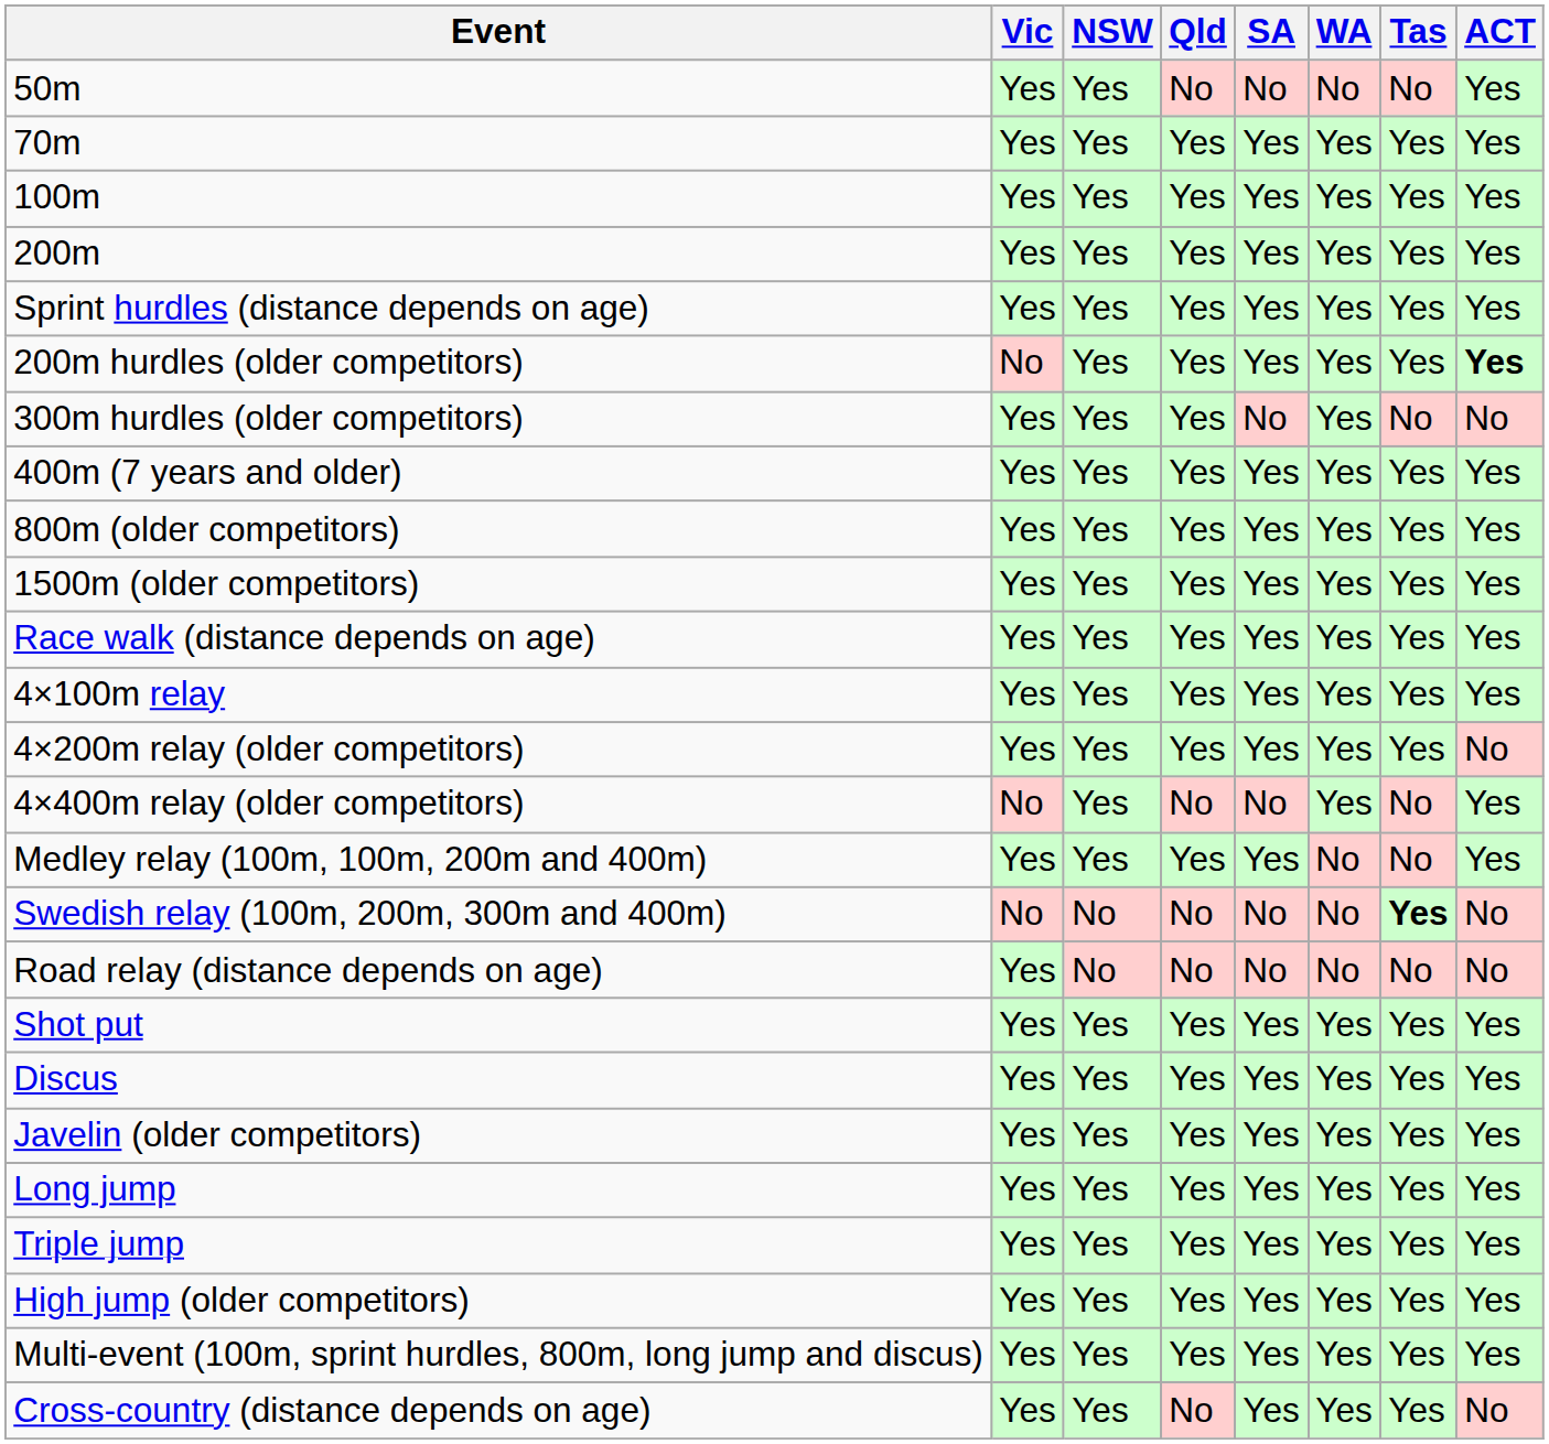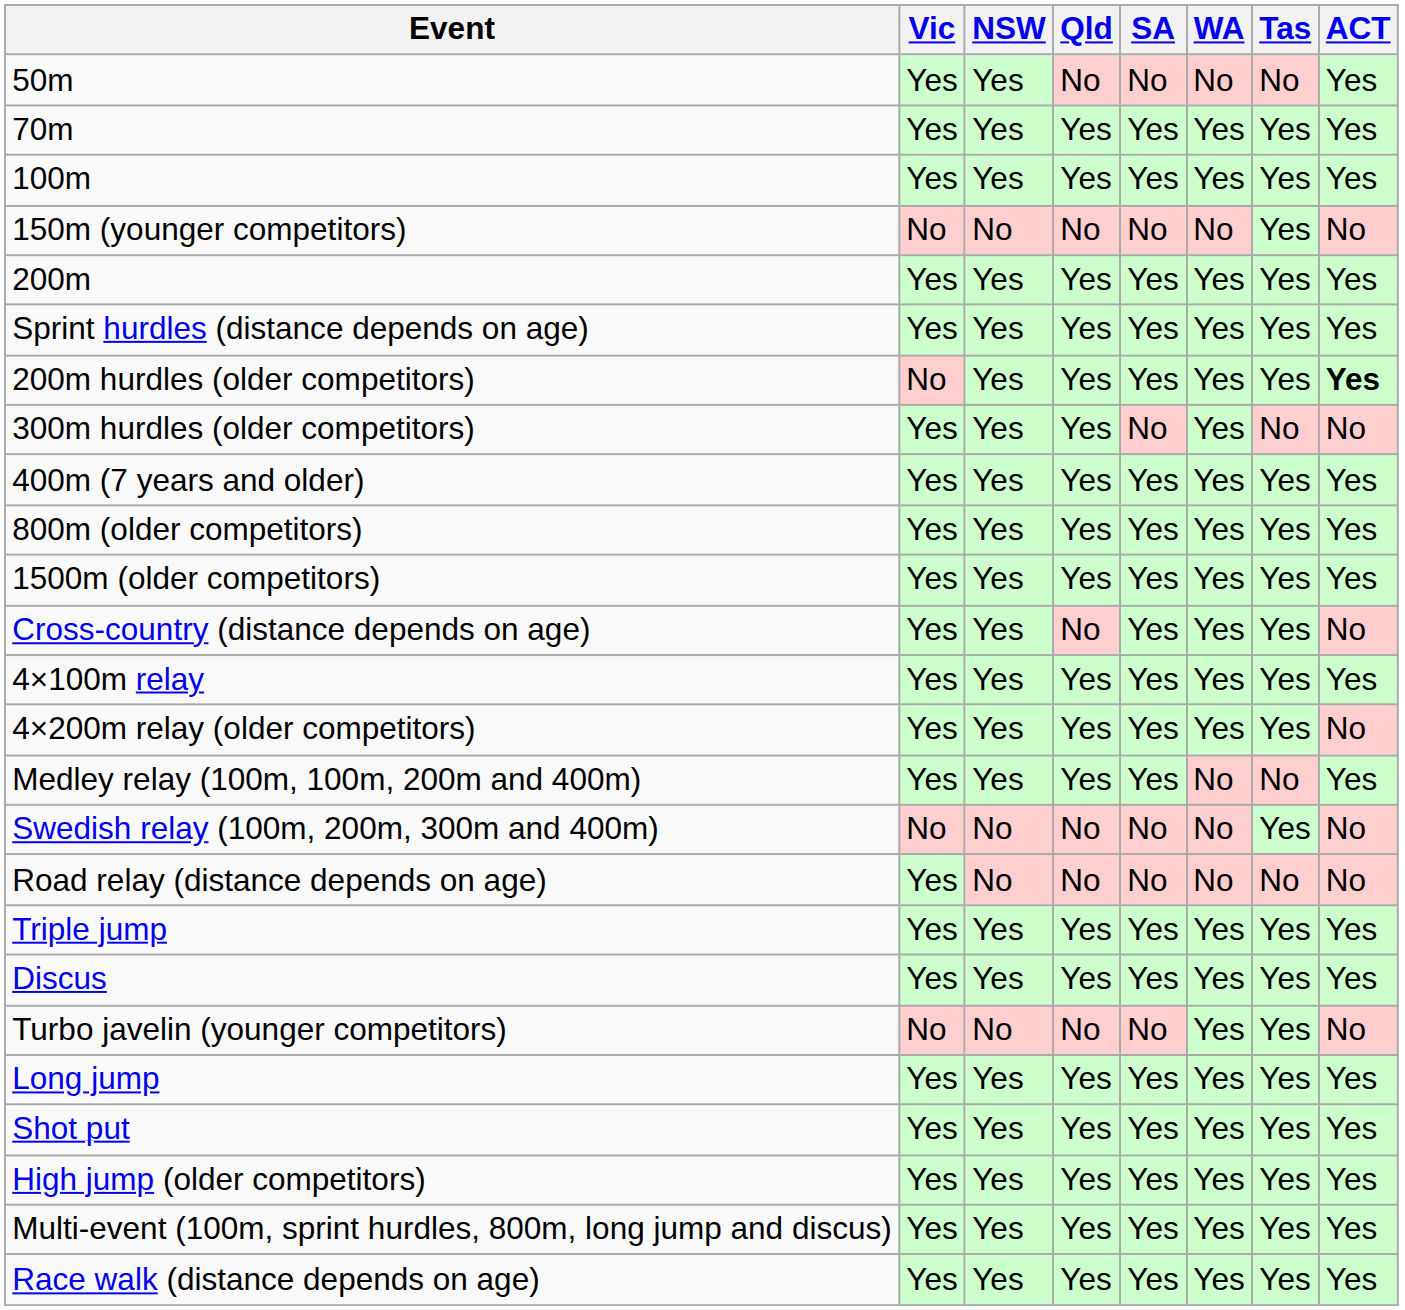 <table class="wikitable sortable">
 <tr>
 <th>Event</th>
 <th><a href='#'>Vic</a></th>
 <th><a href='#'>NSW</a></th>
 <th><a href='#'>Qld</a></th>
 <th><a href='#'>SA</a></th>
 <th><a href='#'>WA</a></th>
 <th><a href='#'>Tas</a></th>
 <th><a href='#'>ACT</a></th>
 </tr>
 <tr>
 <td>50m</td>
 <td style="background:#cfc;">Yes</td>
 <td style="background:#cfc;">Yes</td>
 <td style="background:#FFCFCF;">No</td>
 <td style="background:#FFCFCF;">No</td>
 <td style="background:#FFCFCF;">No</td>
 <td style="background:#FFCFCF;">No</td>
 <td style="background:#cfc;">Yes</td>
 </tr>
 <tr>
 <td>70m</td>
 <td style="background:#cfc;">Yes</td>
 <td style="background:#cfc;">Yes</td>
 <td style="background:#cfc;">Yes</td>
 <td style="background:#cfc;">Yes</td>
 <td style="background:#cfc;">Yes</td>
 <td style="background:#cfc;">Yes</td>
 <td style="background:#cfc;">Yes</td>
 </tr>
 <tr>
 <td>100m</td>
 <td style="background:#cfc;">Yes</td>
 <td style="background:#cfc;">Yes</td>
 <td style="background:#cfc;">Yes</td>
 <td style="background:#cfc;">Yes</td>
 <td style="background:#cfc;">Yes</td>
 <td style="background:#cfc;">Yes</td>
 <td style="background:#cfc;">Yes</td>
+</tr>
+<tr>
+<td>150m (younger competitors)</td>
+<td style="background:#FFCFCF;">No</td>
+<td style="background:#FFCFCF;">No</td>
+<td style="background:#FFCFCF;">No</td>
+<td style="background:#FFCFCF;">No</td>
+<td style="background:#FFCFCF;">No</td>
+<td style="background:#cfc;">Yes</td>
+<td style="background:#FFCFCF;">No</td>
 </tr>
 <tr>
 <td>200m</td>
 <td style="background:#cfc;">Yes</td>
 <td style="background:#cfc;">Yes</td>
 <td style="background:#cfc;">Yes</td>
 <td style="background:#cfc;">Yes</td>
 <td style="background:#cfc;">Yes</td>
 <td style="background:#cfc;">Yes</td>
 <td style="background:#cfc;">Yes</td>
 </tr>
 <tr>
 <td>Sprint <a href='#'>hurdles</a> (distance depends on age)</td>
 <td style="background:#cfc;">Yes</td>
 <td style="background:#cfc;">Yes</td>
 <td style="background:#cfc;">Yes</td>
 <td style="background:#cfc;">Yes</td>
 <td style="background:#cfc;">Yes</td>
 <td style="background:#cfc;">Yes</td>
 <td style="background:#cfc;">Yes</td>
 </tr>
 <tr>
 <td>200m hurdles (older competitors)</td>
 <td style="background:#FFCFCF;">No</td>
 <td style="background:#cfc;">Yes</td>
 <td style="background:#cfc;">Yes</td>
 <td style="background:#cfc;">Yes</td>
 <td style="background:#cfc;">Yes</td>
 <td style="background:#cfc;">Yes</td>
 <td style="background:#cfc;"><strong>Yes</strong></td>
 </tr>
 <tr>
 <td>300m hurdles (older competitors)</td>
 <td style="background:#cfc;">Yes</td>
 <td style="background:#cfc;">Yes</td>
 <td style="background:#cfc;">Yes</td>
 <td style="background:#FFCFCF;">No</td>
 <td style="background:#cfc;">Yes</td>
 <td style="background:#FFCFCF;">No</td>
 <td style="background:#FFCFCF;">No</td>
 </tr>
 <tr>
 <td>400m (7 years and older)</td>
 <td style="background:#cfc;">Yes</td>
 <td style="background:#cfc;">Yes</td>
 <td style="background:#cfc;">Yes</td>
 <td style="background:#cfc;">Yes</td>
 <td style="background:#cfc;">Yes</td>
 <td style="background:#cfc;">Yes</td>
 <td style="background:#cfc;">Yes</td>
 </tr>
 <tr>
 <td>800m (older competitors)</td>
 <td style="background:#cfc;">Yes</td>
 <td style="background:#cfc;">Yes</td>
 <td style="background:#cfc;">Yes</td>
 <td style="background:#cfc;">Yes</td>
 <td style="background:#cfc;">Yes</td>
 <td style="background:#cfc;">Yes</td>
 <td style="background:#cfc;">Yes</td>
 </tr>
 <tr>
 <td>1500m (older competitors)</td>
 <td style="background:#cfc;">Yes</td>
 <td style="background:#cfc;">Yes</td>
 <td style="background:#cfc;">Yes</td>
 <td style="background:#cfc;">Yes</td>
 <td style="background:#cfc;">Yes</td>
 <td style="background:#cfc;">Yes</td>
 <td style="background:#cfc;">Yes</td>
 </tr>
 <tr>
-<td><a href='#'>Race walk</a> (distance depends on age)</td>
+<td><a href='#'>Cross-country</a> (distance depends on age)</td>
+<td style="background:#cfc;">Yes</td>
+<td style="background:#cfc;">Yes</td>
+<td style="background:#FFCFCF;">No</td>
 <td style="background:#cfc;">Yes</td>
 <td style="background:#cfc;">Yes</td>
 <td style="background:#cfc;">Yes</td>
-<td style="background:#cfc;">Yes</td>
-<td style="background:#cfc;">Yes</td>
-<td style="background:#cfc;">Yes</td>
-<td style="background:#cfc;">Yes</td>
+<td style="background:#FFCFCF;">No</td>
 </tr>
 <tr>
 <td>4×100m <a href='#'>relay</a></td>
 <td style="background:#cfc;">Yes</td>
 <td style="background:#cfc;">Yes</td>
 <td style="background:#cfc;">Yes</td>
 <td style="background:#cfc;">Yes</td>
 <td style="background:#cfc;">Yes</td>
 <td style="background:#cfc;">Yes</td>
 <td style="background:#cfc;">Yes</td>
 </tr>
 <tr>
 <td>4×200m relay (older competitors)</td>
 <td style="background:#cfc;">Yes</td>
 <td style="background:#cfc;">Yes</td>
 <td style="background:#cfc;">Yes</td>
 <td style="background:#cfc;">Yes</td>
 <td style="background:#cfc;">Yes</td>
 <td style="background:#cfc;">Yes</td>
 <td style="background:#FFCFCF;">No</td>
 </tr>
 <tr>
-<td>4×400m relay (older competitors)</td>
-<td style="background:#FFCFCF;">No</td>
-<td style="background:#cfc;">Yes</td>
-<td style="background:#FFCFCF;">No</td>
-<td style="background:#FFCFCF;">No</td>
-<td style="background:#cfc;">Yes</td>
-<td style="background:#FFCFCF;">No</td>
-<td style="background:#cfc;">Yes</td>
-</tr>
-<tr>
 <td>Medley relay (100m, 100m, 200m and 400m)</td>
 <td style="background:#cfc;">Yes</td>
 <td style="background:#cfc;">Yes</td>
 <td style="background:#cfc;">Yes</td>
 <td style="background:#cfc;">Yes</td>
 <td style="background:#FFCFCF;">No</td>
 <td style="background:#FFCFCF;">No</td>
 <td style="background:#cfc;">Yes</td>
 </tr>
 <tr>
 <td><a href='#'>Swedish relay</a> (100m, 200m, 300m and 400m)</td>
 <td style="background:#FFCFCF;">No</td>
 <td style="background:#FFCFCF;">No</td>
 <td style="background:#FFCFCF;">No</td>
 <td style="background:#FFCFCF;">No</td>
 <td style="background:#FFCFCF;">No</td>
-<td style="background:#cfc;"><strong>Yes</strong></td>
+<td style="background:#cfc;">Yes</td>
 <td style="background:#FFCFCF;">No</td>
 </tr>
 <tr>
 <td>Road relay (distance depends on age)</td>
 <td style="background:#cfc;">Yes</td>
 <td style="background:#FFCFCF;">No</td>
 <td style="background:#FFCFCF;">No</td>
 <td style="background:#FFCFCF;">No</td>
 <td style="background:#FFCFCF;">No</td>
 <td style="background:#FFCFCF;">No</td>
 <td style="background:#FFCFCF;">No</td>
 </tr>
 <tr>
-<td><a href='#'>Shot put</a></td>
+<td><a href='#'>Triple jump</a></td>
 <td style="background:#cfc;">Yes</td>
 <td style="background:#cfc;">Yes</td>
 <td style="background:#cfc;">Yes</td>
 <td style="background:#cfc;">Yes</td>
 <td style="background:#cfc;">Yes</td>
 <td style="background:#cfc;">Yes</td>
 <td style="background:#cfc;">Yes</td>
 </tr>
 <tr>
 <td><a href='#'>Discus</a></td>
 <td style="background:#cfc;">Yes</td>
 <td style="background:#cfc;">Yes</td>
 <td style="background:#cfc;">Yes</td>
 <td style="background:#cfc;">Yes</td>
 <td style="background:#cfc;">Yes</td>
 <td style="background:#cfc;">Yes</td>
 <td style="background:#cfc;">Yes</td>
 </tr>
 <tr>
-<td><a href='#'>Javelin</a> (older competitors)</td>
+<td>Turbo javelin (younger competitors)</td>
+<td style="background:#FFCFCF;">No</td>
+<td style="background:#FFCFCF;">No</td>
+<td style="background:#FFCFCF;">No</td>
+<td style="background:#FFCFCF;">No</td>
 <td style="background:#cfc;">Yes</td>
 <td style="background:#cfc;">Yes</td>
-<td style="background:#cfc;">Yes</td>
-<td style="background:#cfc;">Yes</td>
-<td style="background:#cfc;">Yes</td>
-<td style="background:#cfc;">Yes</td>
-<td style="background:#cfc;">Yes</td>
+<td style="background:#FFCFCF;">No</td>
 </tr>
 <tr>
 <td><a href='#'>Long jump</a></td>
 <td style="background:#cfc;">Yes</td>
 <td style="background:#cfc;">Yes</td>
 <td style="background:#cfc;">Yes</td>
 <td style="background:#cfc;">Yes</td>
 <td style="background:#cfc;">Yes</td>
 <td style="background:#cfc;">Yes</td>
 <td style="background:#cfc;">Yes</td>
 </tr>
 <tr>
-<td><a href='#'>Triple jump</a></td>
+<td><a href='#'>Shot put</a></td>
 <td style="background:#cfc;">Yes</td>
 <td style="background:#cfc;">Yes</td>
 <td style="background:#cfc;">Yes</td>
 <td style="background:#cfc;">Yes</td>
 <td style="background:#cfc;">Yes</td>
 <td style="background:#cfc;">Yes</td>
 <td style="background:#cfc;">Yes</td>
 </tr>
 <tr>
 <td><a href='#'>High jump</a> (older competitors)</td>
 <td style="background:#cfc;">Yes</td>
 <td style="background:#cfc;">Yes</td>
 <td style="background:#cfc;">Yes</td>
 <td style="background:#cfc;">Yes</td>
 <td style="background:#cfc;">Yes</td>
 <td style="background:#cfc;">Yes</td>
 <td style="background:#cfc;">Yes</td>
 </tr>
 <tr>
 <td>Multi-event (100m, sprint hurdles, 800m, long jump and discus)</td>
 <td style="background:#cfc;">Yes</td>
 <td style="background:#cfc;">Yes</td>
 <td style="background:#cfc;">Yes</td>
 <td style="background:#cfc;">Yes</td>
 <td style="background:#cfc;">Yes</td>
 <td style="background:#cfc;">Yes</td>
 <td style="background:#cfc;">Yes</td>
 </tr>
 <tr>
-<td><a href='#'>Cross-country</a> (distance depends on age)</td>
-<td style="background:#cfc;">Yes</td>
-<td style="background:#cfc;">Yes</td>
-<td style="background:#FFCFCF;">No</td>
+<td><a href='#'>Race walk</a> (distance depends on age)</td>
 <td style="background:#cfc;">Yes</td>
 <td style="background:#cfc;">Yes</td>
 <td style="background:#cfc;">Yes</td>
-<td style="background:#FFCFCF;">No</td>
+<td style="background:#cfc;">Yes</td>
+<td style="background:#cfc;">Yes</td>
+<td style="background:#cfc;">Yes</td>
+<td style="background:#cfc;">Yes</td>
 </tr>
 </table>
